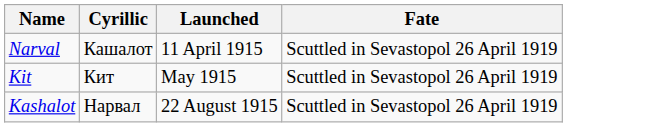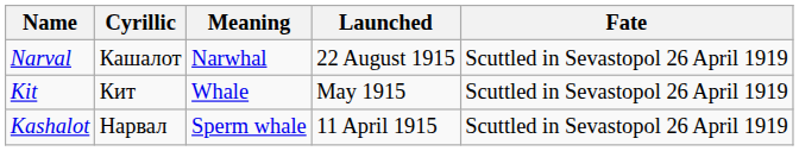 <table class="wikitable" border="1">
 <tr>
 <th>Name</th>
 <th>Cyrillic</th>
+<th>Meaning</th>
 <th>Launched</th>
 <th>Fate</th>
 </tr>
 <tr>
 <td><em><a href='#'>Narval</a></em></td>
 <td>Кашалот</td>
-<td>11 April 1915</td>
+<td><a href='#'>Narwhal</a></td>
+<td>22 August 1915</td>
 <td>Scuttled in Sevastopol 26 April 1919</td>
 </tr>
 <tr>
 <td><em><a href='#'>Kit</a></em></td>
 <td>Кит</td>
+<td><a href='#'>Whale</a></td>
 <td>May 1915</td>
 <td>Scuttled in Sevastopol 26 April 1919</td>
 </tr>
 <tr>
 <td><em><a href='#'>Kashalot</a></em></td>
 <td>Нарвал</td>
-<td>22 August 1915</td>
+<td><a href='#'>Sperm whale</a></td>
+<td>11 April 1915</td>
 <td>Scuttled in Sevastopol 26 April 1919</td>
 </tr>
 </table>
